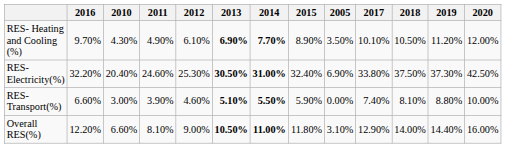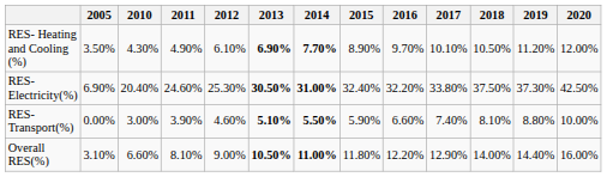 <table class="wikitable" style="text-align: right">
 <tr>
 <th></th>
-<th>2016</th>
+<th>2005</th>
 <th>2010</th>
 <th>2011</th>
 <th>2012</th>
 <th><strong>2013</strong></th>
 <th><strong>2014</strong></th>
 <th>2015</th>
-<th>2005</th>
+<th>2016</th>
 <th>2017</th>
 <th>2018</th>
 <th>2019</th>
 <th>2020</th>
 </tr>
 <tr>
 <td align="left">RES- Heating and Cooling (%)</td>
-<td>9.70%</td>
+<td>3.50%</td>
 <td>4.30%</td>
 <td>4.90%</td>
 <td>6.10%</td>
 <td><strong>6.90%</strong></td>
 <td><strong>7.70%</strong></td>
 <td>8.90%</td>
-<td>3.50%</td>
+<td>9.70%</td>
 <td>10.10%</td>
 <td>10.50%</td>
 <td>11.20%</td>
 <td>12.00%</td>
 </tr>
 <tr>
 <td align="left">RES-Electricity(%)</td>
-<td>32.20%</td>
+<td>6.90%</td>
 <td>20.40%</td>
 <td>24.60%</td>
 <td>25.30%</td>
 <td><strong>30.50%</strong></td>
 <td><strong>31.00%</strong></td>
 <td>32.40%</td>
-<td>6.90%</td>
+<td>32.20%</td>
 <td>33.80%</td>
 <td>37.50%</td>
 <td>37.30%</td>
 <td>42.50%</td>
 </tr>
 <tr>
 <td align="left">RES-Transport(%)</td>
-<td>6.60%</td>
+<td>0.00%</td>
 <td>3.00%</td>
 <td>3.90%</td>
 <td>4.60%</td>
 <td><strong>5.10%</strong></td>
 <td><strong>5.50%</strong></td>
 <td>5.90%</td>
-<td>0.00%</td>
+<td>6.60%</td>
 <td>7.40%</td>
 <td>8.10%</td>
 <td>8.80%</td>
 <td>10.00%</td>
 </tr>
 <tr>
 <td align="left">Overall RES(%)</td>
-<td>12.20%</td>
+<td>3.10%</td>
 <td>6.60%</td>
 <td>8.10%</td>
 <td>9.00%</td>
 <td><strong>10.50%</strong></td>
 <td><strong>11.00%</strong></td>
 <td>11.80%</td>
-<td>3.10%</td>
+<td>12.20%</td>
 <td>12.90%</td>
 <td>14.00%</td>
 <td>14.40%</td>
 <td>16.00%</td>
 </tr>
 </table>
